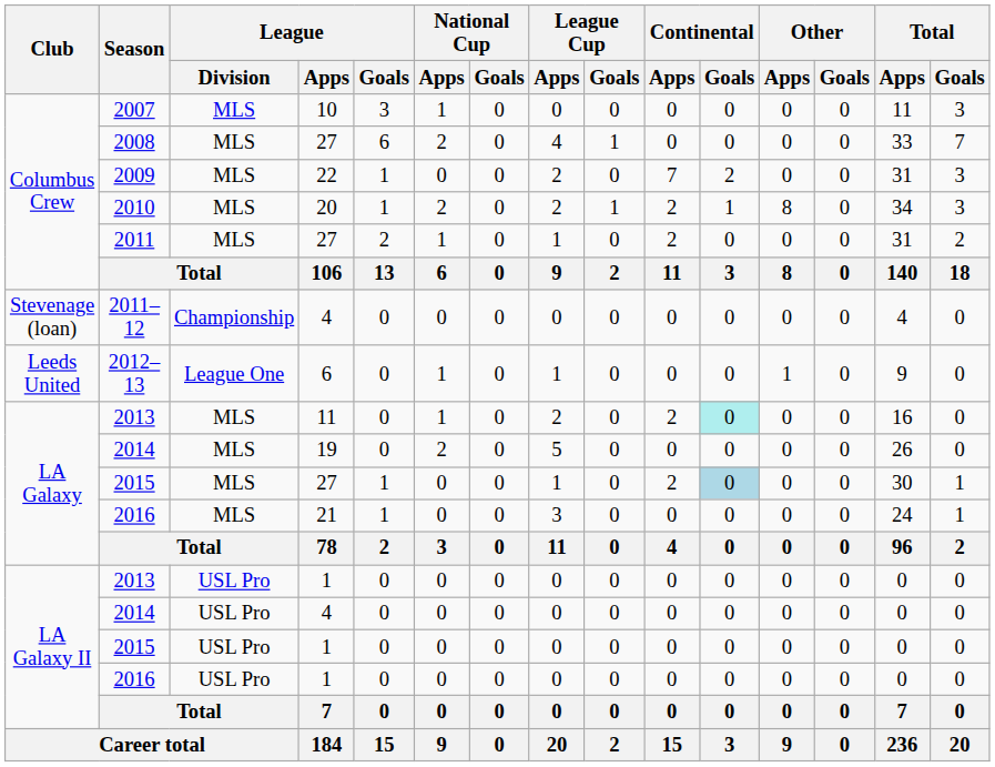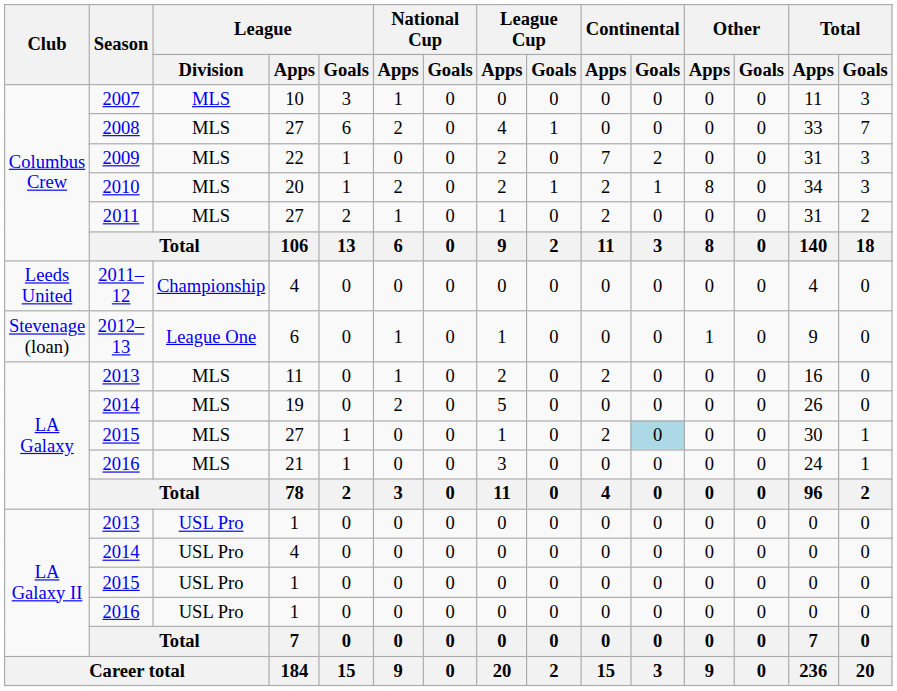 <table class="wikitable" style="text-align:center">
 <tr>
 <th rowspan="2">Club</th>
 <th rowspan="2">Season</th>
 <th colspan="3">League</th>
 <th colspan="2">National Cup</th>
 <th colspan="2">League Cup</th>
 <th colspan="2">Continental</th>
 <th colspan="2">Other</th>
 <th colspan="2">Total</th>
 </tr>
 <tr>
 <th>Division</th>
 <th>Apps</th>
 <th>Goals</th>
 <th>Apps</th>
 <th>Goals</th>
 <th>Apps</th>
 <th>Goals</th>
 <th>Apps</th>
 <th>Goals</th>
 <th>Apps</th>
 <th>Goals</th>
 <th>Apps</th>
 <th>Goals</th>
 </tr>
 <tr>
 <td rowspan="6"><a href='#'>Columbus Crew</a></td>
 <td><a href='#'>2007</a></td>
 <td><a href='#'>MLS</a></td>
 <td>10</td>
 <td>3</td>
 <td>1</td>
 <td>0</td>
 <td>0</td>
 <td>0</td>
 <td>0</td>
 <td>0</td>
 <td>0</td>
 <td>0</td>
 <td>11</td>
 <td>3</td>
 </tr>
 <tr>
 <td><a href='#'>2008</a></td>
 <td>MLS</td>
 <td>27</td>
 <td>6</td>
 <td>2</td>
 <td>0</td>
 <td>4</td>
 <td>1</td>
 <td>0</td>
 <td>0</td>
 <td>0</td>
 <td>0</td>
 <td>33</td>
 <td>7</td>
 </tr>
 <tr>
 <td><a href='#'>2009</a></td>
 <td>MLS</td>
 <td>22</td>
 <td>1</td>
 <td>0</td>
 <td>0</td>
 <td>2</td>
 <td>0</td>
 <td>7</td>
 <td>2</td>
 <td>0</td>
 <td>0</td>
 <td>31</td>
 <td>3</td>
 </tr>
 <tr>
 <td><a href='#'>2010</a></td>
 <td>MLS</td>
 <td>20</td>
 <td>1</td>
 <td>2</td>
 <td>0</td>
 <td>2</td>
 <td>1</td>
 <td>2</td>
 <td>1</td>
 <td>8</td>
 <td>0</td>
 <td>34</td>
 <td>3</td>
 </tr>
 <tr>
 <td><a href='#'>2011</a></td>
 <td>MLS</td>
 <td>27</td>
 <td>2</td>
 <td>1</td>
 <td>0</td>
 <td>1</td>
 <td>0</td>
 <td>2</td>
 <td>0</td>
 <td>0</td>
 <td>0</td>
 <td>31</td>
 <td>2</td>
 </tr>
 <tr>
 <th colspan="2">Total</th>
 <th>106</th>
 <th>13</th>
 <th>6</th>
 <th>0</th>
 <th>9</th>
 <th>2</th>
 <th>11</th>
 <th>3</th>
 <th>8</th>
 <th>0</th>
 <th>140</th>
 <th>18</th>
 </tr>
 <tr>
-<td><a href='#'>Stevenage</a> (loan)</td>
+<td><a href='#'>Leeds United</a></td>
 <td><a href='#'>2011–12</a></td>
 <td><a href='#'>Championship</a></td>
 <td>4</td>
 <td>0</td>
 <td>0</td>
 <td>0</td>
 <td>0</td>
 <td>0</td>
 <td>0</td>
 <td>0</td>
 <td>0</td>
 <td>0</td>
 <td>4</td>
 <td>0</td>
 </tr>
 <tr>
-<td><a href='#'>Leeds United</a></td>
+<td><a href='#'>Stevenage</a> (loan)</td>
 <td><a href='#'>2012–13</a></td>
 <td><a href='#'>League One</a></td>
 <td>6</td>
 <td>0</td>
 <td>1</td>
 <td>0</td>
 <td>1</td>
 <td>0</td>
 <td>0</td>
 <td>0</td>
 <td>1</td>
 <td>0</td>
 <td>9</td>
 <td>0</td>
 </tr>
 <tr>
 <td rowspan="5"><a href='#'>LA Galaxy</a></td>
 <td><a href='#'>2013</a></td>
 <td>MLS</td>
 <td>11</td>
 <td>0</td>
 <td>1</td>
 <td>0</td>
 <td>2</td>
 <td>0</td>
 <td>2</td>
-<td style="background: paleturquoise;">0</td>
+<td>0</td>
 <td>0</td>
 <td>0</td>
 <td>16</td>
 <td>0</td>
 </tr>
 <tr>
 <td><a href='#'>2014</a></td>
 <td>MLS</td>
 <td>19</td>
 <td>0</td>
 <td>2</td>
 <td>0</td>
 <td>5</td>
 <td>0</td>
 <td>0</td>
 <td>0</td>
 <td>0</td>
 <td>0</td>
 <td>26</td>
 <td>0</td>
 </tr>
 <tr>
 <td><a href='#'>2015</a></td>
 <td>MLS</td>
 <td>27</td>
 <td>1</td>
 <td>0</td>
 <td>0</td>
 <td>1</td>
 <td>0</td>
 <td>2</td>
 <td style="background: lightblue;">0</td>
 <td>0</td>
 <td>0</td>
 <td>30</td>
 <td>1</td>
 </tr>
 <tr>
 <td><a href='#'>2016</a></td>
 <td>MLS</td>
 <td>21</td>
 <td>1</td>
 <td>0</td>
 <td>0</td>
 <td>3</td>
 <td>0</td>
 <td>0</td>
 <td>0</td>
 <td>0</td>
 <td>0</td>
 <td>24</td>
 <td>1</td>
 </tr>
 <tr>
 <th colspan="2">Total</th>
 <th>78</th>
 <th>2</th>
 <th>3</th>
 <th>0</th>
 <th>11</th>
 <th>0</th>
 <th>4</th>
 <th>0</th>
 <th>0</th>
 <th>0</th>
 <th>96</th>
 <th>2</th>
 </tr>
 <tr>
 <td rowspan="5"><a href='#'>LA Galaxy II</a></td>
 <td><a href='#'>2013</a></td>
 <td><a href='#'>USL Pro</a></td>
 <td>1</td>
 <td>0</td>
 <td>0</td>
 <td>0</td>
 <td>0</td>
 <td>0</td>
 <td>0</td>
 <td>0</td>
 <td>0</td>
 <td>0</td>
 <td>0</td>
 <td>0</td>
 </tr>
 <tr>
 <td><a href='#'>2014</a></td>
 <td>USL Pro</td>
 <td>4</td>
 <td>0</td>
 <td>0</td>
 <td>0</td>
 <td>0</td>
 <td>0</td>
 <td>0</td>
 <td>0</td>
 <td>0</td>
 <td>0</td>
 <td>0</td>
 <td>0</td>
 </tr>
 <tr>
 <td><a href='#'>2015</a></td>
 <td>USL Pro</td>
 <td>1</td>
 <td>0</td>
 <td>0</td>
 <td>0</td>
 <td>0</td>
 <td>0</td>
 <td>0</td>
 <td>0</td>
 <td>0</td>
 <td>0</td>
 <td>0</td>
 <td>0</td>
 </tr>
 <tr>
 <td><a href='#'>2016</a></td>
 <td>USL Pro</td>
 <td>1</td>
 <td>0</td>
 <td>0</td>
 <td>0</td>
 <td>0</td>
 <td>0</td>
 <td>0</td>
 <td>0</td>
 <td>0</td>
 <td>0</td>
 <td>0</td>
 <td>0</td>
 </tr>
 <tr>
 <th colspan="2">Total</th>
 <th>7</th>
 <th>0</th>
 <th>0</th>
 <th>0</th>
 <th>0</th>
 <th>0</th>
 <th>0</th>
 <th>0</th>
 <th>0</th>
 <th>0</th>
 <th>7</th>
 <th>0</th>
 </tr>
 <tr>
 <th colspan="3">Career total</th>
 <th>184</th>
 <th>15</th>
 <th>9</th>
 <th>0</th>
 <th>20</th>
 <th>2</th>
 <th>15</th>
 <th>3</th>
 <th>9</th>
 <th>0</th>
 <th>236</th>
 <th>20</th>
 </tr>
 </table>
